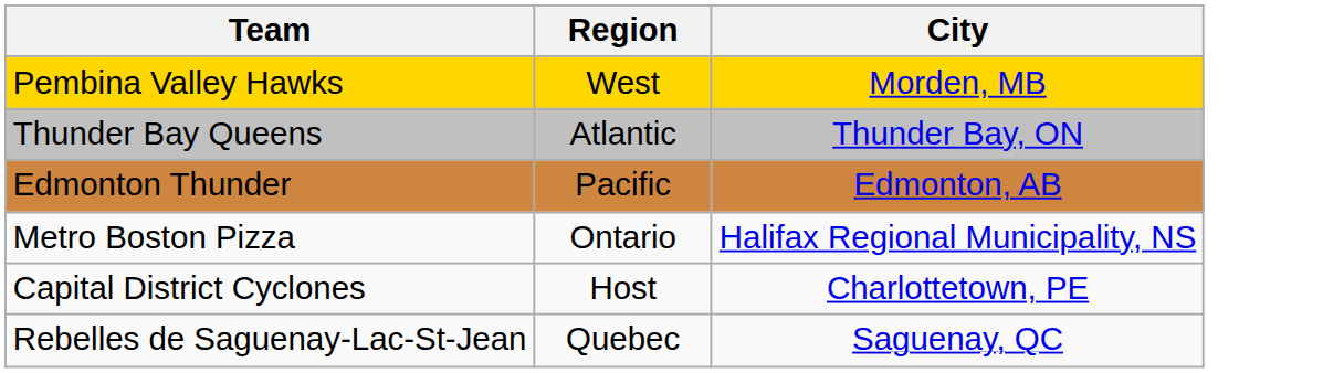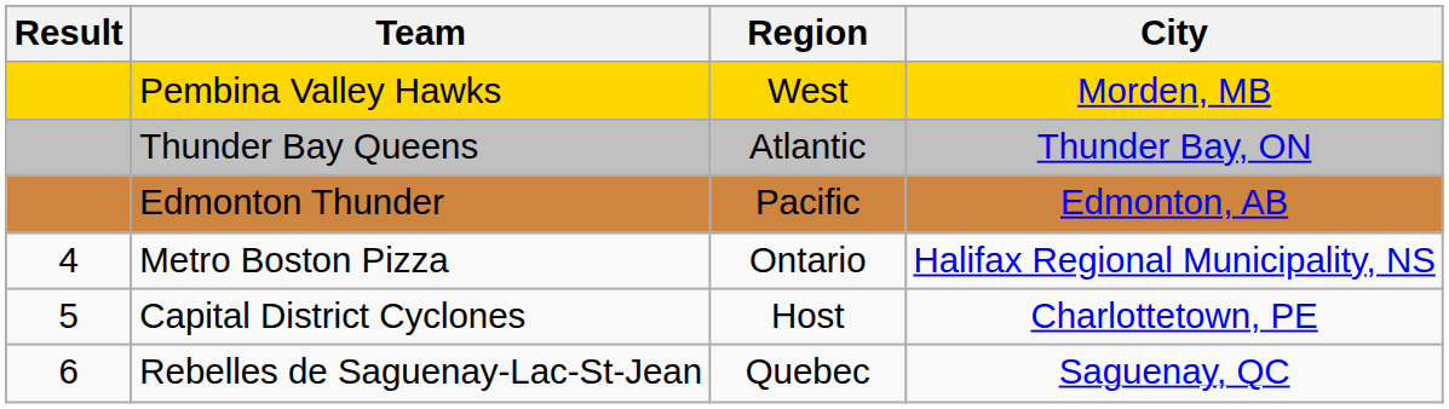 <table class="wikitable" style="text-align: center;">
 <tr>
+<th width=20>Result</th>
 <th>Team</th>
 <th width=80>Region</th>
 <th>City</th>
 </tr>
 <tr align="center" bgcolor=gold>
+<td></td>
 <td align="left">Pembina Valley Hawks</td>
 <td>West</td>
 <td><a href='#'>Morden, MB</a></td>
 </tr>
 <tr align="center" bgcolor=silver>
+<td></td>
 <td align="left">Thunder Bay Queens</td>
 <td>Atlantic</td>
 <td><a href='#'>Thunder Bay, ON</a></td>
 </tr>
 <tr align="center" bgcolor=Peru>
+<td></td>
 <td align="left">Edmonton Thunder</td>
 <td>Pacific</td>
 <td><a href='#'>Edmonton, AB</a></td>
 </tr>
 <tr>
+<td>4</td>
 <td align="left">Metro Boston Pizza</td>
 <td>Ontario</td>
 <td><a href='#'>Halifax Regional Municipality, NS</a></td>
 </tr>
 <tr>
+<td>5</td>
 <td align="left">Capital District Cyclones</td>
 <td>Host</td>
 <td><a href='#'>Charlottetown, PE</a></td>
 </tr>
 <tr>
+<td>6</td>
 <td align="left">Rebelles de Saguenay-Lac-St-Jean</td>
 <td>Quebec</td>
 <td><a href='#'>Saguenay, QC</a></td>
 </tr>
 </table>
